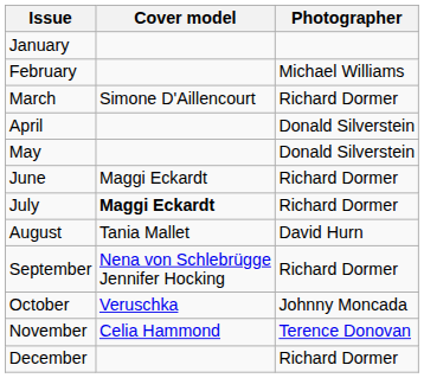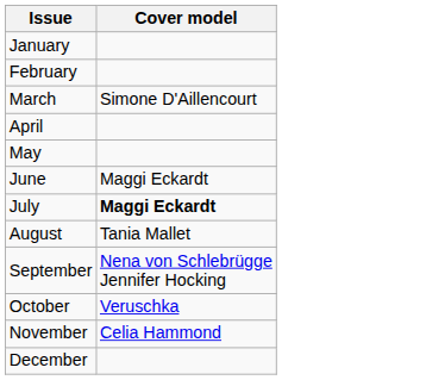 <table class="sortable wikitable">
 <tr>
 <th>Issue</th>
 <th>Cover model</th>
-<th>Photographer</th>
 </tr>
 <tr>
 <td>January</td>
-<td></td>
 <td></td>
 </tr>
 <tr>
 <td>February</td>
 <td></td>
-<td>Michael Williams</td>
 </tr>
 <tr>
 <td>March</td>
 <td>Simone D'Aillencourt</td>
-<td>Richard Dormer</td>
 </tr>
 <tr>
 <td>April</td>
 <td></td>
-<td>Donald Silverstein</td>
 </tr>
 <tr>
 <td>May</td>
 <td></td>
-<td>Donald Silverstein</td>
 </tr>
 <tr>
 <td>June</td>
 <td>Maggi Eckardt</td>
-<td>Richard Dormer</td>
 </tr>
 <tr>
 <td>July</td>
 <td><strong>Maggi Eckardt</strong></td>
-<td>Richard Dormer</td>
 </tr>
 <tr>
 <td>August</td>
 <td>Tania Mallet</td>
-<td>David Hurn</td>
 </tr>
 <tr>
 <td>September</td>
 <td><a href='#'>Nena von Schlebrügge</a> <br> Jennifer Hocking</td>
-<td>Richard Dormer</td>
 </tr>
 <tr>
 <td>October</td>
 <td><a href='#'>Veruschka</a></td>
-<td>Johnny Moncada</td>
 </tr>
 <tr>
 <td>November</td>
 <td><a href='#'>Celia Hammond</a></td>
-<td><a href='#'>Terence Donovan</a></td>
 </tr>
 <tr>
 <td>December</td>
 <td></td>
-<td>Richard Dormer</td>
 </tr>
 </table>
